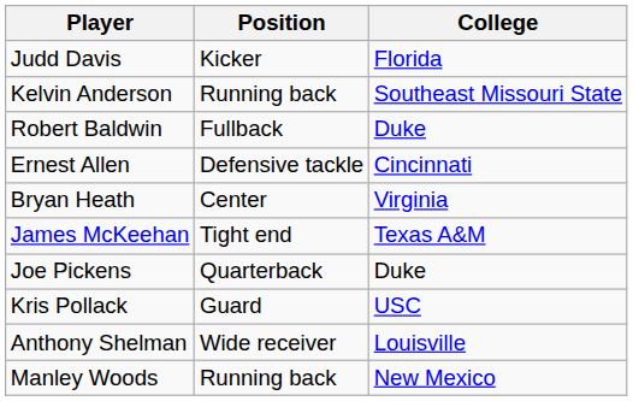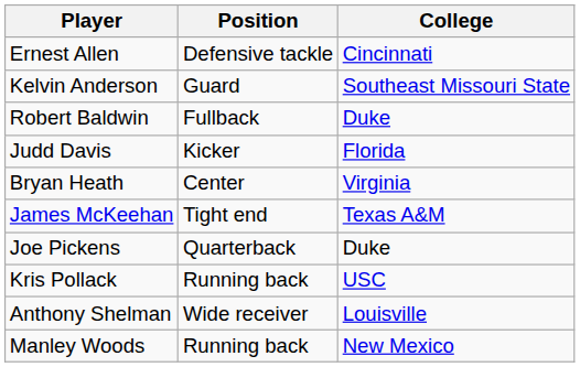 <table class="wikitable">
 <tr>
 <th>Player</th>
 <th>Position</th>
 <th>College</th>
 </tr>
 <tr>
-<td>Judd Davis</td>
-<td>Kicker</td>
-<td><a href='#'>Florida</a></td>
+<td>Ernest Allen</td>
+<td>Defensive tackle</td>
+<td><a href='#'>Cincinnati</a></td>
 </tr>
 <tr>
 <td>Kelvin Anderson</td>
-<td>Running back</td>
+<td>Guard</td>
 <td><a href='#'>Southeast Missouri State</a></td>
 </tr>
 <tr>
 <td>Robert Baldwin</td>
 <td>Fullback</td>
 <td><a href='#'>Duke</a></td>
 </tr>
 <tr>
-<td>Ernest Allen</td>
-<td>Defensive tackle</td>
-<td><a href='#'>Cincinnati</a></td>
+<td>Judd Davis</td>
+<td>Kicker</td>
+<td><a href='#'>Florida</a></td>
 </tr>
 <tr>
 <td>Bryan Heath</td>
 <td>Center</td>
 <td><a href='#'>Virginia</a></td>
 </tr>
 <tr>
 <td><a href='#'>James McKeehan</a></td>
 <td>Tight end</td>
 <td><a href='#'>Texas A&M</a></td>
 </tr>
 <tr>
 <td>Joe Pickens</td>
 <td>Quarterback</td>
 <td>Duke</td>
 </tr>
 <tr>
 <td>Kris Pollack</td>
-<td>Guard</td>
+<td>Running back</td>
 <td><a href='#'>USC</a></td>
 </tr>
 <tr>
 <td>Anthony Shelman</td>
 <td>Wide receiver</td>
 <td><a href='#'>Louisville</a></td>
 </tr>
 <tr>
 <td>Manley Woods</td>
 <td>Running back</td>
 <td><a href='#'>New Mexico</a></td>
 </tr>
 </table>
